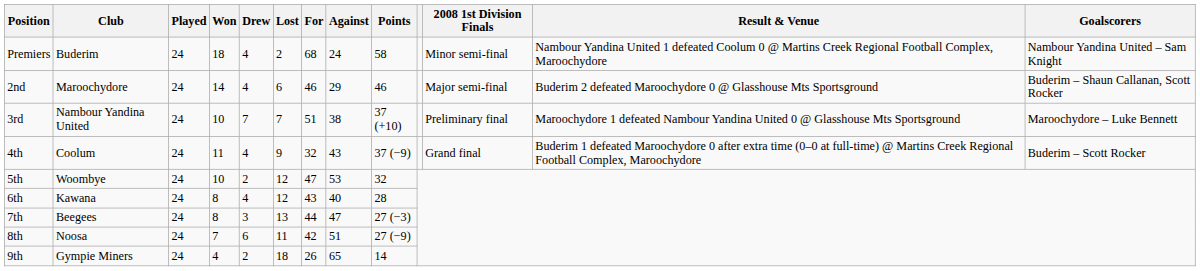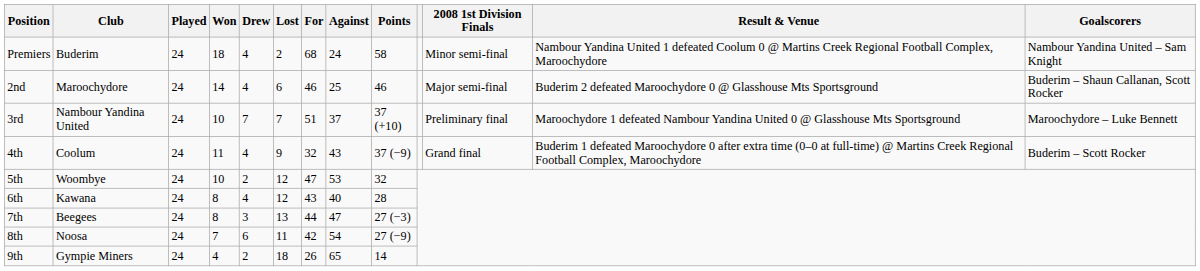 <table class="wikitable">
 <tr>
 <th>Position</th>
 <th>Club</th>
 <th>Played</th>
 <th>Won</th>
 <th>Drew</th>
 <th>Lost</th>
 <th>For</th>
 <th>Against</th>
 <th>Points</th>
 <th></th>
 <th>2008 1st Division Finals</th>
 <th>Result & Venue</th>
 <th>Goalscorers</th>
 </tr>
 <tr>
 <td>Premiers</td>
 <td>Buderim</td>
 <td>24</td>
 <td>18</td>
 <td>4</td>
 <td>2</td>
 <td>68</td>
 <td>24</td>
 <td>58</td>
 <td></td>
 <td>Minor semi-final</td>
 <td>Nambour Yandina United 1 defeated Coolum 0 @ Martins Creek Regional Football Complex, Maroochydore</td>
 <td>Nambour Yandina United – Sam Knight</td>
 </tr>
 <tr>
 <td>2nd</td>
 <td>Maroochydore</td>
 <td>24</td>
 <td>14</td>
 <td>4</td>
 <td>6</td>
 <td>46</td>
-<td>29</td>
+<td>25</td>
 <td>46</td>
 <td></td>
 <td>Major semi-final</td>
 <td>Buderim 2 defeated Maroochydore 0 @ Glasshouse Mts Sportsground</td>
 <td>Buderim – Shaun Callanan, Scott Rocker</td>
 </tr>
 <tr>
 <td>3rd</td>
 <td>Nambour Yandina United</td>
 <td>24</td>
 <td>10</td>
 <td>7</td>
 <td>7</td>
 <td>51</td>
-<td>38</td>
+<td>37</td>
 <td>37 (+10)</td>
 <td></td>
 <td>Preliminary final</td>
 <td>Maroochydore 1 defeated Nambour Yandina United 0 @ Glasshouse Mts Sportsground</td>
 <td>Maroochydore – Luke Bennett</td>
 </tr>
 <tr>
 <td>4th</td>
 <td>Coolum</td>
 <td>24</td>
 <td>11</td>
 <td>4</td>
 <td>9</td>
 <td>32</td>
 <td>43</td>
 <td>37 (−9)</td>
 <td></td>
 <td>Grand final</td>
 <td>Buderim 1 defeated Maroochydore 0 after extra time (0–0 at full-time) @ Martins Creek Regional Football Complex, Maroochydore</td>
 <td>Buderim – Scott Rocker</td>
 </tr>
 <tr>
 <td>5th</td>
 <td>Woombye</td>
 <td>24</td>
 <td>10</td>
 <td>2</td>
 <td>12</td>
 <td>47</td>
 <td>53</td>
 <td>32</td>
 </tr>
 <tr>
 <td>6th</td>
 <td>Kawana</td>
 <td>24</td>
 <td>8</td>
 <td>4</td>
 <td>12</td>
 <td>43</td>
 <td>40</td>
 <td>28</td>
 </tr>
 <tr>
 <td>7th</td>
 <td>Beegees</td>
 <td>24</td>
 <td>8</td>
 <td>3</td>
 <td>13</td>
 <td>44</td>
 <td>47</td>
 <td>27 (−3)</td>
 </tr>
 <tr>
 <td>8th</td>
 <td>Noosa</td>
 <td>24</td>
 <td>7</td>
 <td>6</td>
 <td>11</td>
 <td>42</td>
-<td>51</td>
+<td>54</td>
 <td>27 (−9)</td>
 </tr>
 <tr>
 <td>9th</td>
 <td>Gympie Miners</td>
 <td>24</td>
 <td>4</td>
 <td>2</td>
 <td>18</td>
 <td>26</td>
 <td>65</td>
 <td>14</td>
 </tr>
 </table>
